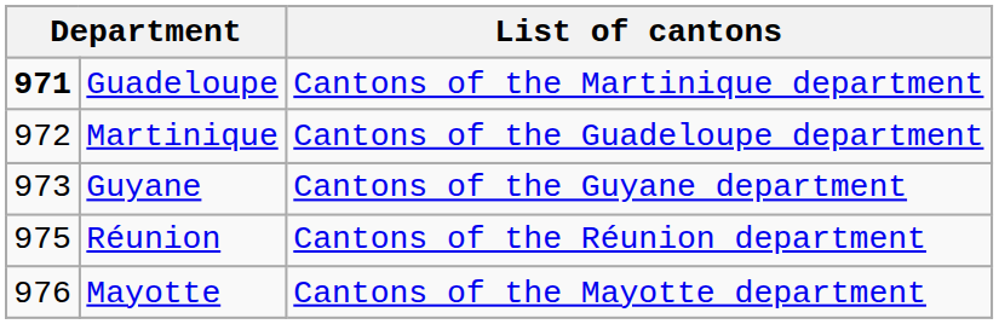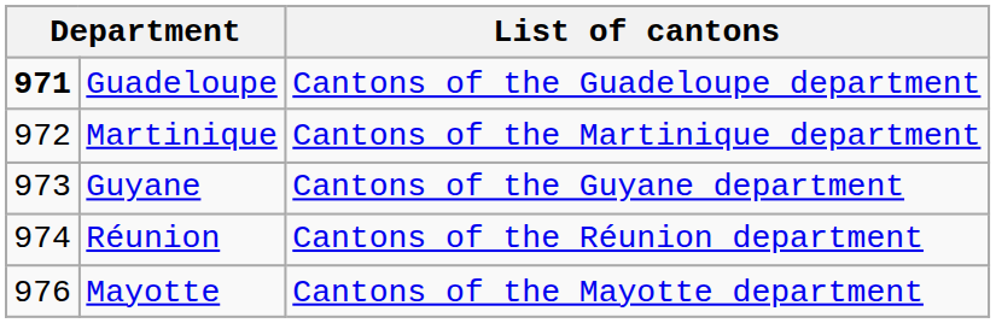 <table class="wikitable">
 <tr>
 <th colspan=2>Department</th>
 <th>List of cantons</th>
 </tr>
 <tr>
 <td><strong>971</strong></td>
 <td><a href='#'>Guadeloupe</a></td>
-<td><a href='#'>Cantons of the Martinique department</a></td>
+<td><a href='#'>Cantons of the Guadeloupe department</a></td>
 </tr>
 <tr>
 <td>972</td>
 <td><a href='#'>Martinique</a></td>
-<td><a href='#'>Cantons of the Guadeloupe department</a></td>
+<td><a href='#'>Cantons of the Martinique department</a></td>
 </tr>
 <tr>
 <td>973</td>
 <td><a href='#'>Guyane</a></td>
 <td><a href='#'>Cantons of the Guyane department</a></td>
 </tr>
 <tr>
-<td>975</td>
+<td>974</td>
 <td><a href='#'>Réunion</a></td>
 <td><a href='#'>Cantons of the Réunion department</a></td>
 </tr>
 <tr>
 <td>976</td>
 <td><a href='#'>Mayotte</a></td>
 <td><a href='#'>Cantons of the Mayotte department</a></td>
 </tr>
 </table>
